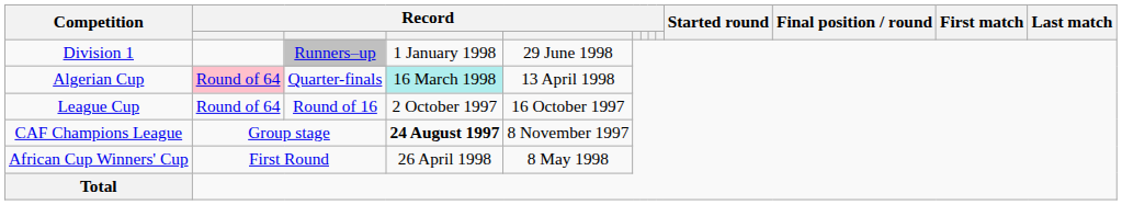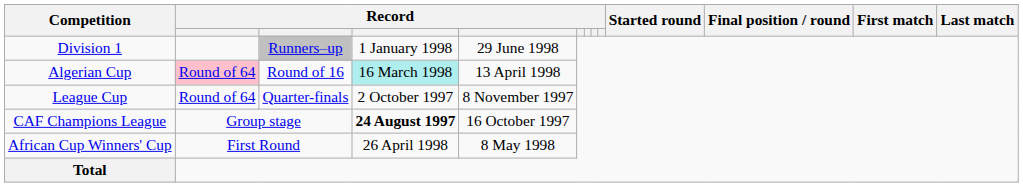 <table class="wikitable" style="text-align: center">
 <tr>
 <th rowspan=2>Competition</th>
 <th colspan=8>Record</th>
 <th rowspan=2>Started round</th>
 <th rowspan=2>Final position / round</th>
 <th rowspan=2>First match</th>
 <th rowspan=2>Last match</th>
 </tr>
 <tr>
 <th></th>
 <th></th>
 <th></th>
 <th></th>
 <th></th>
 <th></th>
 <th></th>
 <th></th>
 </tr>
 <tr>
 <td><a href='#'>Division 1</a><br></td>
 <td></td>
 <td style="background:silver;"><a href='#'>Runners–up</a></td>
 <td>1 January 1998</td>
 <td>29 June 1998</td>
 </tr>
 <tr>
 <td><a href='#'>Algerian Cup</a><br></td>
 <td style="background: pink;"><a href='#'>Round of 64</a></td>
-<td><a href='#'>Quarter-finals</a></td>
+<td><a href='#'>Round of 16</a></td>
 <td style="background: paleturquoise;">16 March 1998</td>
 <td>13 April 1998</td>
 </tr>
 <tr>
 <td><a href='#'>League Cup</a><br></td>
 <td><a href='#'>Round of 64</a></td>
-<td><a href='#'>Round of 16</a></td>
+<td><a href='#'>Quarter-finals</a></td>
 <td>2 October 1997</td>
-<td>16 October 1997</td>
+<td>8 November 1997</td>
 </tr>
 <tr>
 <td><a href='#'>CAF Champions League</a><br></td>
 <td colspan=2><a href='#'>Group stage</a></td>
 <td><strong>24 August 1997</strong></td>
-<td>8 November 1997</td>
+<td>16 October 1997</td>
 </tr>
 <tr>
 <td><a href='#'>African Cup Winners' Cup</a><br></td>
 <td colspan=2><a href='#'>First Round</a></td>
 <td>26 April 1998</td>
 <td>8 May 1998</td>
 </tr>
 <tr>
 <th>Total<br></th>
 </tr>
 </table>
